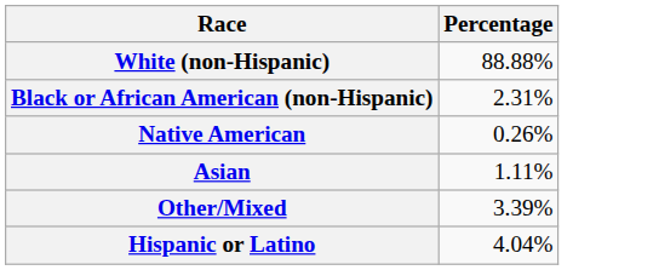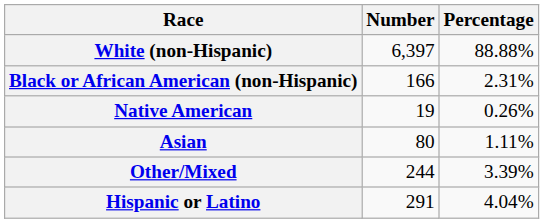 <table class="wikitable" style="text-align:right">
 <tr>
 <th scope="col">Race</th>
+<th scope="col">Number</th>
 <th scope="col">Percentage</th>
 </tr>
 <tr>
 <th scope="row"><a href='#'>White</a> (non-Hispanic)</th>
+<td>6,397</td>
 <td>88.88%</td>
 </tr>
 <tr>
 <th scope="row"><a href='#'>Black or African American</a> (non-Hispanic)</th>
+<td>166</td>
 <td>2.31%</td>
 </tr>
 <tr>
 <th scope="row"><a href='#'>Native American</a></th>
+<td>19</td>
 <td>0.26%</td>
 </tr>
 <tr>
 <th scope="row"><a href='#'>Asian</a></th>
+<td>80</td>
 <td>1.11%</td>
 </tr>
 <tr>
 <th scope="row"><a href='#'>Other/Mixed</a></th>
+<td>244</td>
 <td>3.39%</td>
 </tr>
 <tr>
 <th scope="row"><a href='#'>Hispanic</a> or <a href='#'>Latino</a></th>
+<td>291</td>
 <td>4.04%</td>
 </tr>
 </table>
